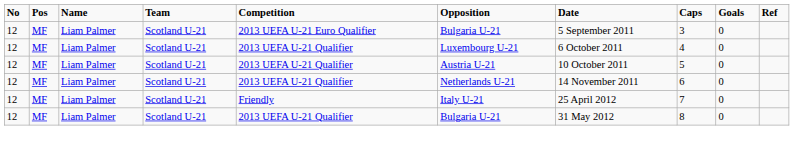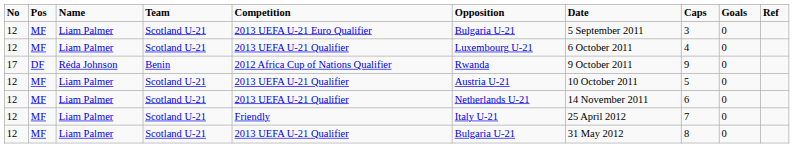 <table class="wikitable" style="width:90%; text-align:center; font-size:95%; text-align:left;">
 <tr>
 <td><strong>No</strong></td>
 <td><strong>Pos</strong></td>
 <td><strong>Name</strong></td>
 <td><strong>Team</strong></td>
 <td><strong>Competition</strong></td>
 <td><strong>Opposition</strong></td>
 <td><strong>Date</strong></td>
 <td><strong>Caps</strong></td>
 <td><strong>Goals</strong></td>
 <td><strong>Ref</strong></td>
 </tr>
 <tr>
 <td>12</td>
 <td><a href='#'>MF</a></td>
 <td><a href='#'>Liam Palmer</a></td>
 <td> <a href='#'>Scotland U-21</a></td>
 <td><a href='#'>2013 UEFA U-21 Euro Qualifier</a></td>
 <td><a href='#'>Bulgaria U-21</a></td>
 <td>5 September 2011</td>
 <td>3</td>
 <td>0</td>
 <td></td>
 </tr>
 <tr>
 <td>12</td>
 <td><a href='#'>MF</a></td>
 <td><a href='#'>Liam Palmer</a></td>
 <td> <a href='#'>Scotland U-21</a></td>
 <td><a href='#'>2013 UEFA U-21 Qualifier</a></td>
 <td><a href='#'>Luxembourg U-21</a></td>
 <td>6 October 2011</td>
 <td>4</td>
+<td>0</td>
+<td></td>
+</tr>
+<tr>
+<td>17</td>
+<td><a href='#'>DF</a></td>
+<td><a href='#'>Réda Johnson</a></td>
+<td> <a href='#'>Benin</a></td>
+<td><a href='#'>2012 Africa Cup of Nations Qualifier</a></td>
+<td><a href='#'>Rwanda</a></td>
+<td>9 October 2011</td>
+<td>9</td>
 <td>0</td>
 <td></td>
 </tr>
 <tr>
 <td>12</td>
 <td><a href='#'>MF</a></td>
 <td><a href='#'>Liam Palmer</a></td>
 <td> <a href='#'>Scotland U-21</a></td>
 <td><a href='#'>2013 UEFA U-21 Qualifier</a></td>
 <td><a href='#'>Austria U-21</a></td>
 <td>10 October 2011</td>
 <td>5</td>
 <td>0</td>
 <td></td>
 </tr>
 <tr>
 <td>12</td>
 <td><a href='#'>MF</a></td>
 <td><a href='#'>Liam Palmer</a></td>
 <td> <a href='#'>Scotland U-21</a></td>
 <td><a href='#'>2013 UEFA U-21 Qualifier</a></td>
 <td><a href='#'>Netherlands U-21</a></td>
 <td>14 November 2011</td>
 <td>6</td>
 <td>0</td>
 <td></td>
 </tr>
 <tr>
 <td>12</td>
 <td><a href='#'>MF</a></td>
 <td><a href='#'>Liam Palmer</a></td>
 <td><a href='#'>Scotland U-21</a></td>
 <td><a href='#'>Friendly</a></td>
 <td><a href='#'>Italy U-21</a></td>
 <td>25 April 2012</td>
 <td>7</td>
 <td>0</td>
 <td></td>
 </tr>
 <tr>
 <td>12</td>
 <td><a href='#'>MF</a></td>
 <td><a href='#'>Liam Palmer</a></td>
 <td> <a href='#'>Scotland U-21</a></td>
 <td><a href='#'>2013 UEFA U-21 Qualifier</a></td>
 <td><a href='#'>Bulgaria U-21</a></td>
 <td>31 May 2012</td>
 <td>8</td>
 <td>0</td>
 <td></td>
 </tr>
 </table>
